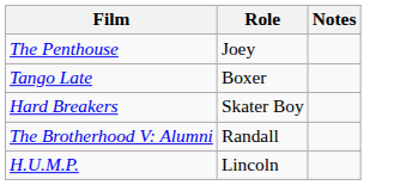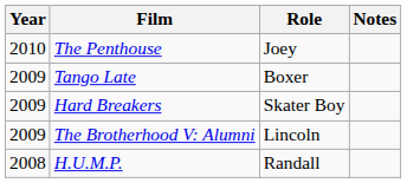 <table class="wikitable">
 <tr>
+<th>Year</th>
 <th>Film</th>
 <th>Role</th>
 <th>Notes</th>
 </tr>
 <tr>
+<td>2010</td>
 <td><em><a href='#'>The Penthouse</a></em></td>
 <td>Joey</td>
 <td></td>
 </tr>
 <tr>
+<td>2009</td>
 <td><em><a href='#'>Tango Late</a></em></td>
 <td>Boxer</td>
 <td></td>
 </tr>
 <tr>
+<td>2009</td>
 <td><em><a href='#'>Hard Breakers</a></em></td>
 <td>Skater Boy</td>
 <td></td>
 </tr>
 <tr>
+<td>2009</td>
 <td><em><a href='#'>The Brotherhood V: Alumni</a></em></td>
+<td>Lincoln</td>
+<td></td>
+</tr>
+<tr>
+<td>2008</td>
+<td><em><a href='#'>H.U.M.P.</a></em></td>
 <td>Randall</td>
 <td></td>
 </tr>
-<tr>
-<td><em><a href='#'>H.U.M.P.</a></em></td>
-<td>Lincoln</td>
-<td></td>
-</tr>
 </table>
